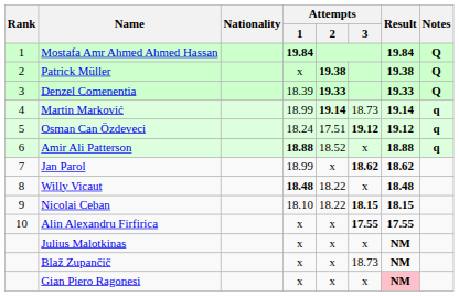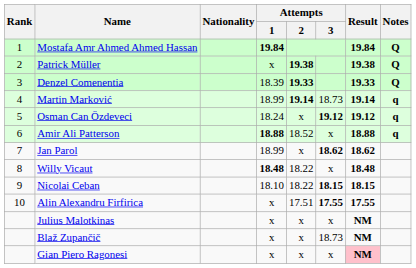 <table class="wikitable sortable" style="text-align:center">
 <tr>
 <th rowspan=2>Rank</th>
 <th rowspan=2>Name</th>
 <th rowspan=2>Nationality</th>
 <th colspan=3>Attempts</th>
 <th rowspan=2>Result</th>
 <th rowspan=2>Notes</th>
 </tr>
 <tr>
 <th>1</th>
 <th>2</th>
 <th>3</th>
 </tr>
 <tr bgcolor=ccffcc>
 <td>1</td>
 <td align=left><a href='#'>Mostafa Amr Ahmed Ahmed Hassan</a></td>
 <td align=left></td>
 <td><strong>19.84</strong></td>
 <td colspan=2></td>
 <td><strong>19.84</strong></td>
 <td><strong>Q</strong></td>
 </tr>
 <tr bgcolor=ccffcc>
 <td>2</td>
 <td align=left><a href='#'>Patrick Müller</a></td>
 <td align=left></td>
 <td>x</td>
 <td><strong>19.38</strong></td>
 <td></td>
 <td><strong>19.38</strong></td>
 <td><strong>Q</strong></td>
 </tr>
 <tr bgcolor=ccffcc>
 <td>3</td>
 <td align=left><a href='#'>Denzel Comenentia</a></td>
 <td align=left></td>
 <td>18.39</td>
 <td><strong>19.33</strong></td>
 <td></td>
 <td><strong>19.33</strong></td>
 <td><strong>Q</strong></td>
 </tr>
 <tr bgcolor=ddffdd>
 <td>4</td>
 <td align=left><a href='#'>Martin Marković</a></td>
 <td align=left></td>
 <td>18.99</td>
 <td><strong>19.14</strong></td>
 <td>18.73</td>
 <td><strong>19.14</strong></td>
 <td><strong>q</strong></td>
 </tr>
 <tr bgcolor=ddffdd>
 <td>5</td>
 <td align=left><a href='#'>Osman Can Özdeveci</a></td>
 <td align=left></td>
 <td>18.24</td>
-<td>17.51</td>
+<td>x</td>
 <td><strong>19.12</strong></td>
 <td><strong>19.12</strong></td>
 <td><strong>q</strong></td>
 </tr>
 <tr bgcolor=ddffdd>
 <td>6</td>
 <td align=left><a href='#'>Amir Ali Patterson</a></td>
 <td align=left></td>
 <td><strong>18.88</strong></td>
 <td>18.52</td>
 <td>x</td>
 <td><strong>18.88</strong></td>
 <td><strong>q</strong></td>
 </tr>
 <tr>
 <td>7</td>
 <td align=left><a href='#'>Jan Parol</a></td>
 <td align=left></td>
 <td>18.99</td>
 <td>x</td>
 <td><strong>18.62</strong></td>
 <td><strong>18.62</strong></td>
 <td></td>
 </tr>
 <tr>
 <td>8</td>
 <td align=left><a href='#'>Willy Vicaut</a></td>
 <td align=left></td>
 <td><strong>18.48</strong></td>
 <td>18.22</td>
 <td>x</td>
 <td><strong>18.48</strong></td>
 <td></td>
 </tr>
 <tr>
 <td>9</td>
 <td align=left><a href='#'>Nicolai Ceban</a></td>
 <td align=left></td>
 <td>18.10</td>
 <td>18.22</td>
 <td><strong>18.15</strong></td>
 <td><strong>18.15</strong></td>
 <td></td>
 </tr>
 <tr>
 <td>10</td>
 <td align=left><a href='#'>Alin Alexandru Firfirica</a></td>
 <td align=left></td>
 <td>x</td>
-<td>x</td>
+<td>17.51</td>
 <td><strong>17.55</strong></td>
 <td><strong>17.55</strong></td>
 <td></td>
 </tr>
 <tr>
 <td></td>
 <td align=left><a href='#'>Julius Malotkinas</a></td>
 <td align=left></td>
 <td>x</td>
 <td>x</td>
 <td>x</td>
 <td><strong>NM</strong></td>
 <td></td>
 </tr>
 <tr>
 <td></td>
 <td align=left><a href='#'>Blaž Zupančič</a></td>
 <td align=left></td>
 <td>x</td>
 <td>x</td>
 <td>18.73</td>
 <td><strong>NM</strong></td>
 <td></td>
 </tr>
 <tr>
 <td></td>
 <td align=left><a href='#'>Gian Piero Ragonesi</a></td>
 <td align=left></td>
 <td>x</td>
 <td>x</td>
 <td>x</td>
 <td style="background: pink;"><strong>NM</strong></td>
 <td></td>
 </tr>
 </table>
